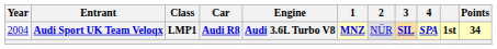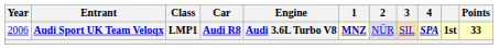 <table class="wikitable" style="text-align:center; font-size:85%">
 <tr>
 <th>Year</th>
 <th>Entrant</th>
 <th>Class</th>
 <th>Car</th>
 <th>Engine</th>
 <th>1</th>
 <th>2</th>
 <th>3</th>
 <th>4</th>
 <th></th>
 <th>Points</th>
 </tr>
 <tr>
-<td><a href='#'>2004</a></td>
+<td><a href='#'>2006</a></td>
 <th nowrap><a href='#'>Audi Sport UK Team Veloqx</a></th>
 <th>LMP1</th>
 <th nowrap><a href='#'>Audi R8</a></th>
 <th nowrap><a href='#'>Audi</a> 3.6L Turbo V8</th>
 <td style="background:#FFFFBF;"><strong><a href='#'>MNZ</a></strong><br></td>
 <td style="background:#DFDFDF;"><a href='#'>NÜR</a><br></td>
-<td style="background:#FFDF9F;"><strong><a href='#'>SIL</a><br></strong></td>
+<td style="background:#FFDF9F;"><a href='#'>SIL</a><br></td>
 <td style="background:#FFFFBF;"><strong><em><a href='#'>SPA</a></em><br></strong></td>
 <th style="background:#FFFFBF;">1st</th>
-<th style="background:#FFFFBF;">34</th>
+<th style="background:#FFFFBF;">33</th>
 </tr>
 <tr>
 <th colspan="11"></th>
 </tr>
 </table>
